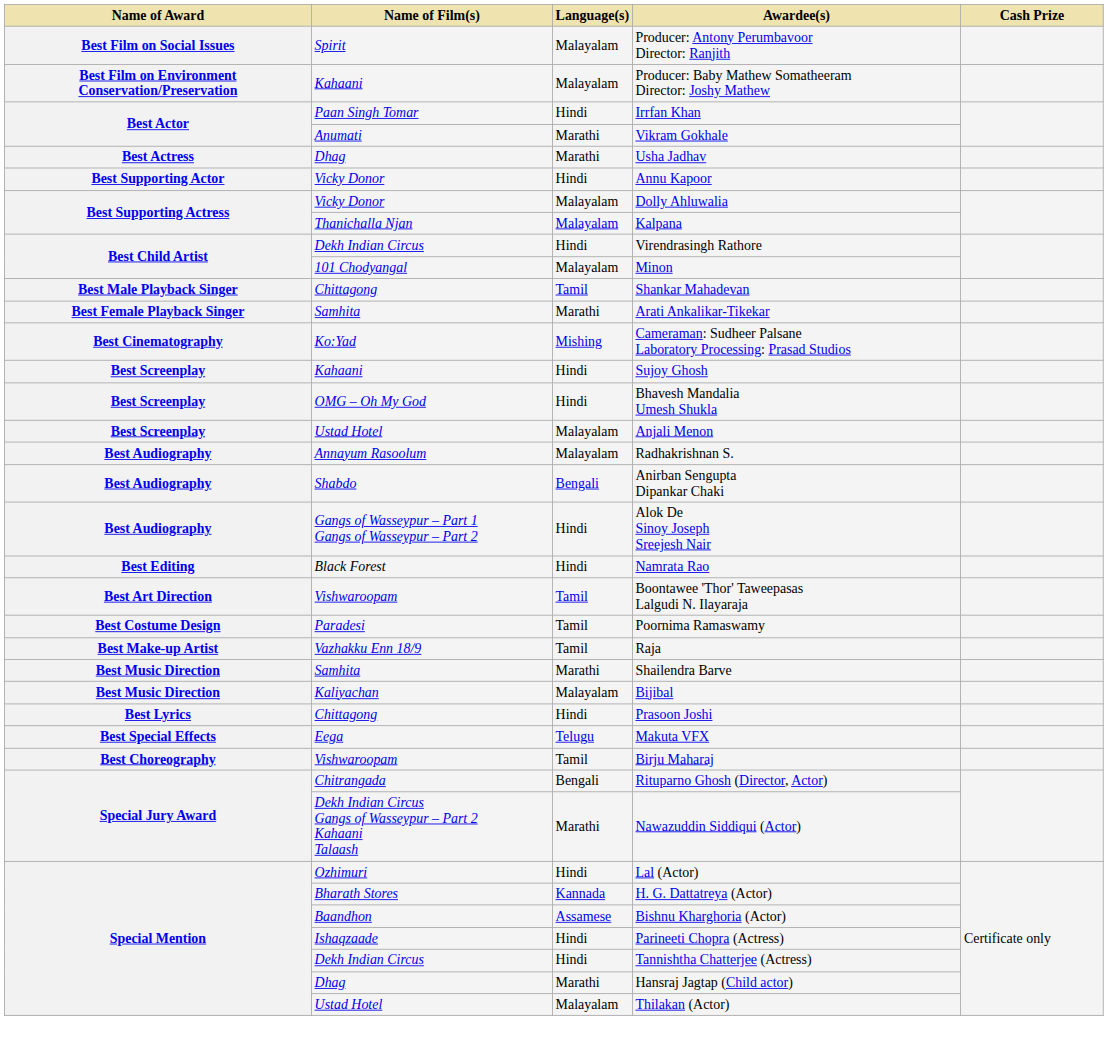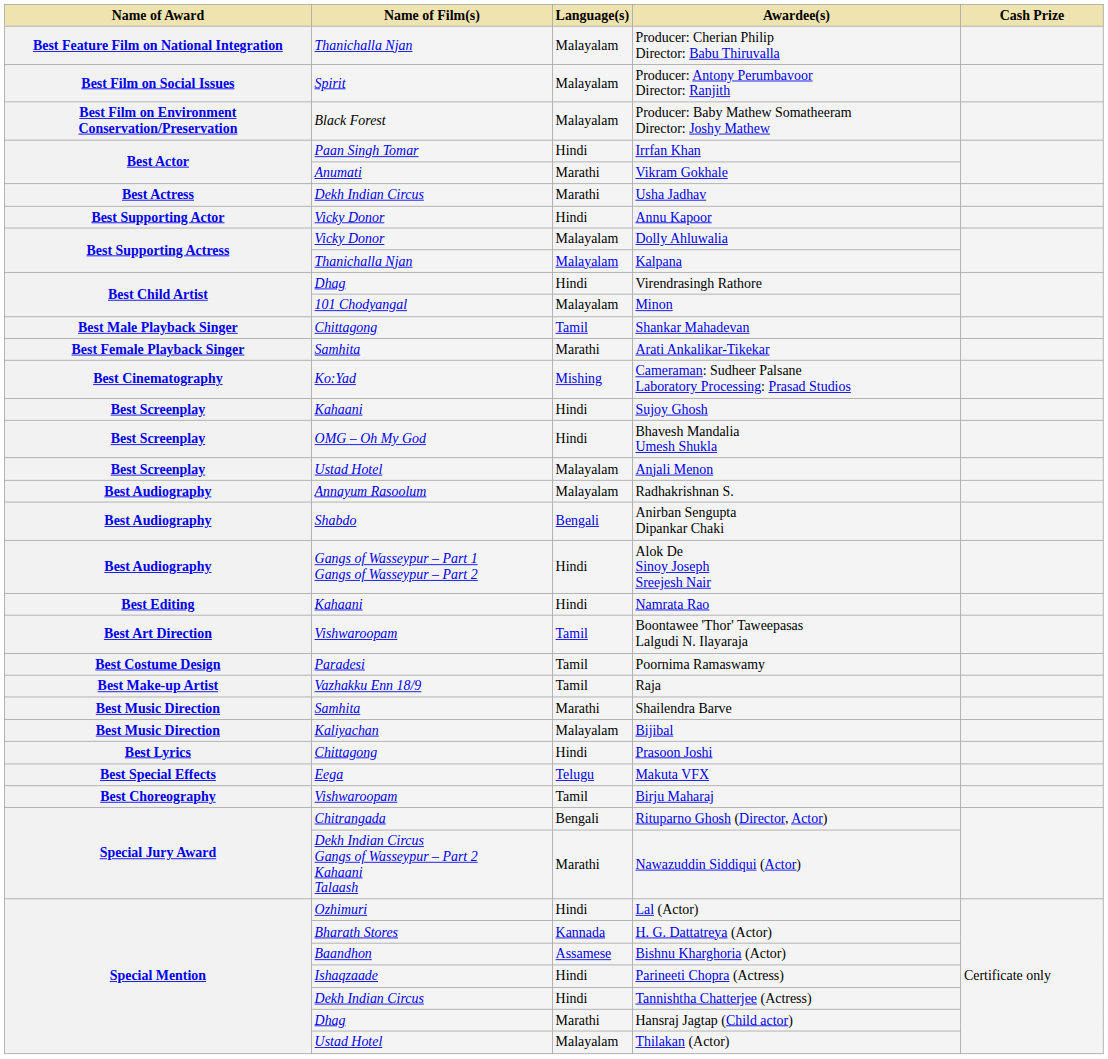 <table class="wikitable plainrowheaders" style="width:100%;background-color:#F4F4F4;">
 <tr>
 <th scope="col" style="background-color:#EFE4B0;width:28%;">Name of Award</th>
 <th scope="col" style="background-color:#EFE4B0;width:22%;">Name of Film(s)</th>
 <th scope="col" style="background-color:#EFE4B0;width:7%;">Language(s)</th>
 <th scope="col" style="background-color:#EFE4B0;width:30%;">Awardee(s)</th>
 <th scope="col" style="background-color:#EFE4B0;width:13%;">Cash Prize</th>
+</tr>
+<tr>
+<th scope="row"><a href='#'>Best Feature Film on National Integration</a></th>
+<td><em><a href='#'>Thanichalla Njan</a></em></td>
+<td>Malayalam</td>
+<td>Producer: Cherian Philip<br>Director: <a href='#'>Babu Thiruvalla</a></td>
+<td></td>
 </tr>
 <tr>
 <th scope="row"><a href='#'>Best Film on Social Issues</a></th>
 <td><em><a href='#'>Spirit</a></em></td>
 <td>Malayalam</td>
 <td>Producer: <a href='#'>Antony Perumbavoor</a><br>Director: <a href='#'>Ranjith</a></td>
 <td></td>
 </tr>
 <tr>
 <th scope="row"><a href='#'>Best Film on Environment Conservation/Preservation</a></th>
-<td><em><a href='#'>Kahaani</a></em></td>
+<td><em>Black Forest</em></td>
 <td>Malayalam</td>
 <td>Producer: Baby Mathew Somatheeram<br>Director: <a href='#'>Joshy Mathew</a></td>
 <td></td>
 </tr>
 <tr>
 <th scope="row" rowspan="2"><a href='#'>Best Actor</a></th>
 <td><em><a href='#'>Paan Singh Tomar</a></em></td>
 <td>Hindi</td>
 <td><a href='#'>Irrfan Khan</a></td>
 <td rowspan="2"></td>
 </tr>
 <tr>
 <td><em><a href='#'>Anumati</a></em></td>
 <td>Marathi</td>
 <td><a href='#'>Vikram Gokhale</a></td>
 </tr>
 <tr>
 <th scope="row"><a href='#'>Best Actress</a></th>
-<td><em><a href='#'>Dhag</a></em></td>
+<td><em><a href='#'>Dekh Indian Circus</a></em></td>
 <td>Marathi</td>
 <td><a href='#'>Usha Jadhav</a></td>
 <td></td>
 </tr>
 <tr>
 <th scope="row"><a href='#'>Best Supporting Actor</a></th>
 <td><em><a href='#'>Vicky Donor</a></em></td>
 <td>Hindi</td>
 <td><a href='#'>Annu Kapoor</a></td>
 <td></td>
 </tr>
 <tr>
 <th scope="row" rowspan="2"><a href='#'>Best Supporting Actress</a></th>
 <td><em><a href='#'>Vicky Donor</a></em></td>
 <td>Malayalam</td>
 <td><a href='#'>Dolly Ahluwalia</a></td>
 <td rowspan="2"></td>
 </tr>
 <tr>
 <td><em><a href='#'>Thanichalla Njan</a></em></td>
 <td><a href='#'>Malayalam</a></td>
 <td><a href='#'>Kalpana</a></td>
 </tr>
 <tr>
 <th scope="row" rowspan="2"><a href='#'>Best Child Artist</a></th>
-<td><em><a href='#'>Dekh Indian Circus</a></em></td>
+<td><em><a href='#'>Dhag</a></em></td>
 <td>Hindi</td>
 <td>Virendrasingh Rathore</td>
 <td rowspan="2"></td>
 </tr>
 <tr>
 <td><em><a href='#'>101 Chodyangal</a></em></td>
 <td>Malayalam</td>
 <td><a href='#'>Minon</a></td>
 </tr>
 <tr>
 <th scope="row"><a href='#'>Best Male Playback Singer</a></th>
 <td><em><a href='#'>Chittagong</a></em><br></td>
 <td><a href='#'>Tamil</a></td>
 <td><a href='#'>Shankar Mahadevan</a></td>
 <td></td>
 </tr>
 <tr>
 <th scope="row"><a href='#'>Best Female Playback Singer</a></th>
 <td><em><a href='#'>Samhita</a></em><br></td>
 <td>Marathi</td>
 <td><a href='#'>Arati Ankalikar-Tikekar</a></td>
 <td></td>
 </tr>
 <tr>
 <th scope="row"><a href='#'>Best Cinematography</a></th>
 <td><em><a href='#'>Ko:Yad</a></em></td>
 <td><a href='#'>Mishing</a></td>
 <td><a href='#'>Cameraman</a>: Sudheer Palsane<br><a href='#'>Laboratory Processing</a>: <a href='#'>Prasad Studios</a></td>
 <td></td>
 </tr>
 <tr>
 <th scope="row"><a href='#'>Best Screenplay</a><br></th>
 <td><em><a href='#'>Kahaani</a></em></td>
 <td>Hindi</td>
 <td><a href='#'>Sujoy Ghosh</a></td>
 <td></td>
 </tr>
 <tr>
 <th scope="row"><a href='#'>Best Screenplay</a><br></th>
 <td><em><a href='#'>OMG – Oh My God</a></em></td>
 <td>Hindi</td>
 <td>Bhavesh Mandalia<br><a href='#'>Umesh Shukla</a></td>
 <td></td>
 </tr>
 <tr>
 <th scope="row"><a href='#'>Best Screenplay</a><br></th>
 <td><em><a href='#'>Ustad Hotel</a></em></td>
 <td>Malayalam</td>
 <td><a href='#'>Anjali Menon</a></td>
 <td></td>
 </tr>
 <tr>
 <th scope="row"><a href='#'>Best Audiography</a><br></th>
 <td><em><a href='#'>Annayum Rasoolum</a></em></td>
 <td>Malayalam</td>
 <td>Radhakrishnan S.</td>
 <td></td>
 </tr>
 <tr>
 <th scope="row"><a href='#'>Best Audiography</a><br></th>
 <td><em><a href='#'>Shabdo</a></em></td>
 <td><a href='#'>Bengali</a></td>
 <td>Anirban Sengupta<br>Dipankar Chaki</td>
 <td></td>
 </tr>
 <tr>
 <th scope="row"><a href='#'>Best Audiography</a><br></th>
 <td><em><a href='#'>Gangs of Wasseypur – Part 1</a></em><br><em><a href='#'>Gangs of Wasseypur – Part 2</a></em></td>
 <td>Hindi</td>
 <td>Alok De<br><a href='#'>Sinoy Joseph</a><br><a href='#'>Sreejesh Nair</a></td>
 <td></td>
 </tr>
 <tr>
 <th scope="row"><a href='#'>Best Editing</a></th>
-<td><em>Black Forest</em></td>
+<td><em><a href='#'>Kahaani</a></em></td>
 <td>Hindi</td>
 <td><a href='#'>Namrata Rao</a></td>
 <td></td>
 </tr>
 <tr>
 <th scope="row"><a href='#'>Best Art Direction</a></th>
 <td><em><a href='#'>Vishwaroopam</a></em></td>
 <td><a href='#'>Tamil</a></td>
 <td>Boontawee 'Thor' Taweepasas <br>Lalgudi N. Ilayaraja</td>
 <td></td>
 </tr>
 <tr>
 <th scope="row"><a href='#'>Best Costume Design</a></th>
 <td><em><a href='#'>Paradesi</a></em></td>
 <td>Tamil</td>
 <td>Poornima Ramaswamy</td>
 <td></td>
 </tr>
 <tr>
 <th scope="row"><a href='#'>Best Make-up Artist</a></th>
 <td><em><a href='#'>Vazhakku Enn 18/9</a></em></td>
 <td>Tamil</td>
 <td>Raja</td>
 <td></td>
 </tr>
 <tr>
 <th scope="row"><a href='#'>Best Music Direction</a><br></th>
 <td><em><a href='#'>Samhita</a></em></td>
 <td>Marathi</td>
 <td>Shailendra Barve</td>
 <td></td>
 </tr>
 <tr>
 <th scope="row"><a href='#'>Best Music Direction</a><br></th>
 <td><em><a href='#'>Kaliyachan</a></em></td>
 <td>Malayalam</td>
 <td><a href='#'>Bijibal</a></td>
 <td></td>
 </tr>
 <tr>
 <th scope="row"><a href='#'>Best Lyrics</a></th>
 <td><em><a href='#'>Chittagong</a></em><br></td>
 <td>Hindi</td>
 <td><a href='#'>Prasoon Joshi</a></td>
 <td></td>
 </tr>
 <tr>
 <th scope="row"><a href='#'>Best Special Effects</a></th>
 <td><em><a href='#'>Eega</a></em></td>
 <td><a href='#'>Telugu</a></td>
 <td><a href='#'>Makuta VFX</a></td>
 <td></td>
 </tr>
 <tr>
 <th scope="row"><a href='#'>Best Choreography</a></th>
 <td><em><a href='#'>Vishwaroopam</a></em><br></td>
 <td>Tamil</td>
 <td><a href='#'>Birju Maharaj</a></td>
 <td></td>
 </tr>
 <tr>
 <th scope="row" rowspan="2"><a href='#'>Special Jury Award</a></th>
 <td><em><a href='#'>Chitrangada</a></em></td>
 <td>Bengali</td>
 <td><a href='#'>Rituparno Ghosh</a> (<a href='#'>Director</a>, <a href='#'>Actor</a>)</td>
 <td rowspan="2"></td>
 </tr>
 <tr>
 <td><em><a href='#'>Dekh Indian Circus</a></em><br><em><a href='#'>Gangs of Wasseypur – Part 2</a></em><br><em><a href='#'>Kahaani</a></em><br><em><a href='#'>Talaash</a></em></td>
 <td>Marathi</td>
 <td><a href='#'>Nawazuddin Siddiqui</a> (<a href='#'>Actor</a>)</td>
 </tr>
 <tr>
 <th scope="row" rowspan="7"><a href='#'>Special Mention</a></th>
 <td><em><a href='#'>Ozhimuri</a></em></td>
 <td>Hindi</td>
 <td><a href='#'>Lal</a> (Actor)</td>
 <td rowspan="7">Certificate only</td>
 </tr>
 <tr>
 <td><em><a href='#'>Bharath Stores</a></em></td>
 <td><a href='#'>Kannada</a></td>
 <td><a href='#'>H. G. Dattatreya</a> (Actor)</td>
 </tr>
 <tr>
 <td><em><a href='#'>Baandhon</a></em></td>
 <td><a href='#'>Assamese</a></td>
 <td><a href='#'>Bishnu Kharghoria</a> (Actor)</td>
 </tr>
 <tr>
 <td><em><a href='#'>Ishaqzaade</a></em></td>
 <td>Hindi</td>
 <td><a href='#'>Parineeti Chopra</a> (Actress)</td>
 </tr>
 <tr>
 <td><em><a href='#'>Dekh Indian Circus</a></em></td>
 <td>Hindi</td>
 <td><a href='#'>Tannishtha Chatterjee</a> (Actress)</td>
 </tr>
 <tr>
 <td><em><a href='#'>Dhag</a></em></td>
 <td>Marathi</td>
 <td>Hansraj Jagtap (<a href='#'>Child actor</a>)</td>
 </tr>
 <tr>
 <td><em><a href='#'>Ustad Hotel</a></em></td>
 <td>Malayalam</td>
 <td><a href='#'>Thilakan</a> (Actor) </td>
 </tr>
 </table>
